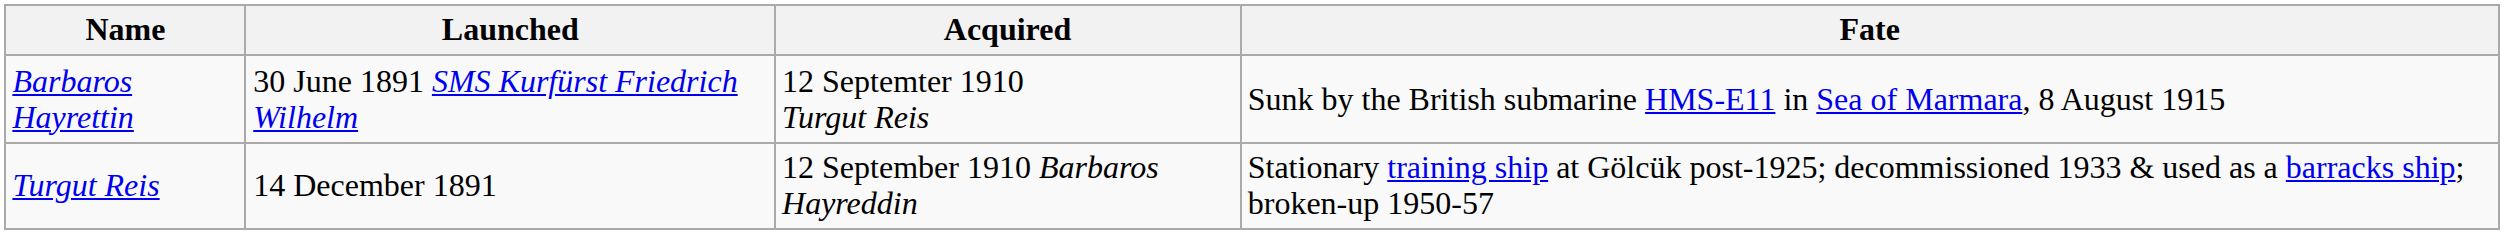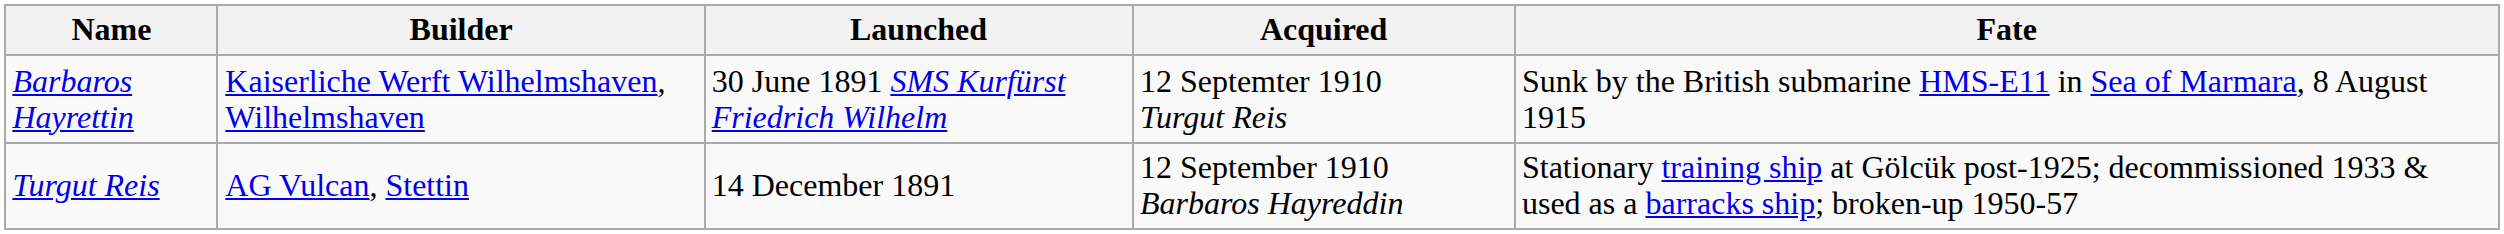 <table class="wikitable">
 <tr>
 <th>Name</th>
+<th>Builder</th>
 <th>Launched</th>
 <th>Acquired</th>
 <th>Fate</th>
 </tr>
 <tr>
 <td><a href='#'><em>Barbaros Hayrettin</em></a></td>
+<td> <a href='#'>Kaiserliche Werft Wilhelmshaven</a>, <a href='#'>Wilhelmshaven</a></td>
 <td>30 June 1891  <em><a href='#'>SMS Kurfürst Friedrich Wilhelm</a></em></td>
 <td>12 Septemter 1910<br> <em>Turgut Reis</em></td>
 <td>Sunk by the British submarine <a href='#'>HMS-E11</a> in <a href='#'>Sea of Marmara</a>, 8 August 1915</td>
 </tr>
 <tr>
 <td><a href='#'><em>Turgut Reis</em></a></td>
+<td> <a href='#'>AG Vulcan</a>, <a href='#'>Stettin</a></td>
 <td>14 December 1891<br> </td>
 <td>12 September 1910  <em>Barbaros Hayreddin</em></td>
 <td>Stationary <a href='#'>training ship</a> at Gölcük post-1925; decommissioned 1933 & used as a <a href='#'>barracks ship</a>; broken-up 1950-57</td>
 </tr>
 </table>
